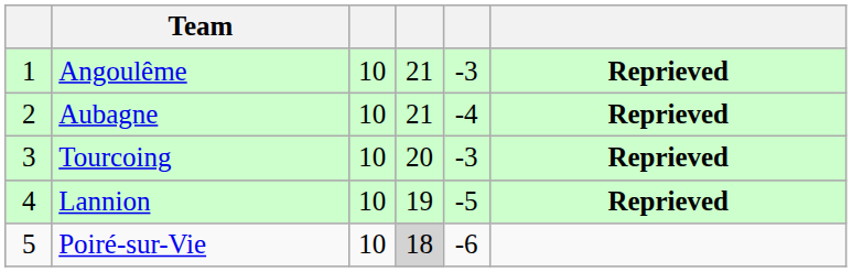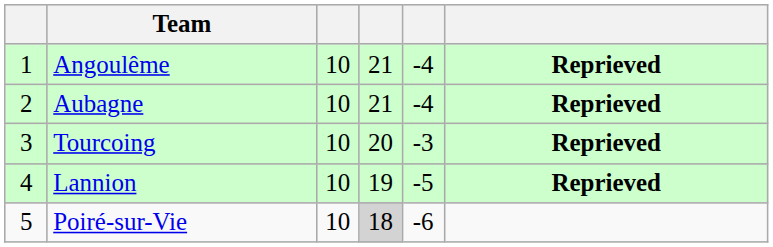 <table class="wikitable" style="text-align: center;">
 <tr>
 <th width=20></th>
 <th width=165>Team</th>
 <th width=20></th>
 <th width=20></th>
 <th width=20></th>
 <th width=200></th>
 </tr>
 <tr bgcolor=#ccffcc>
 <td>1</td>
 <td align="left"><a href='#'>Angoulême</a></td>
 <td>10</td>
 <td>21</td>
-<td>-3</td>
+<td>-4</td>
 <td><strong>Reprieved</strong></td>
 </tr>
 <tr bgcolor=#ccffcc>
 <td>2</td>
 <td align="left"><a href='#'>Aubagne</a></td>
 <td>10</td>
 <td>21</td>
 <td>-4</td>
 <td><strong>Reprieved</strong></td>
 </tr>
 <tr bgcolor=#ccffcc>
 <td>3</td>
 <td align="left"><a href='#'>Tourcoing</a></td>
 <td>10</td>
 <td>20</td>
 <td>-3</td>
 <td><strong>Reprieved</strong></td>
 </tr>
 <tr bgcolor=#ccffcc>
 <td>4</td>
 <td align="left"><a href='#'>Lannion</a></td>
 <td>10</td>
 <td>19</td>
 <td>-5</td>
 <td><strong>Reprieved</strong></td>
 </tr>
 <tr>
 <td>5</td>
 <td align="left"><a href='#'>Poiré-sur-Vie</a></td>
 <td>10</td>
 <td style="background: lightgrey;">18</td>
 <td>-6</td>
 <td></td>
 </tr>
 </table>
